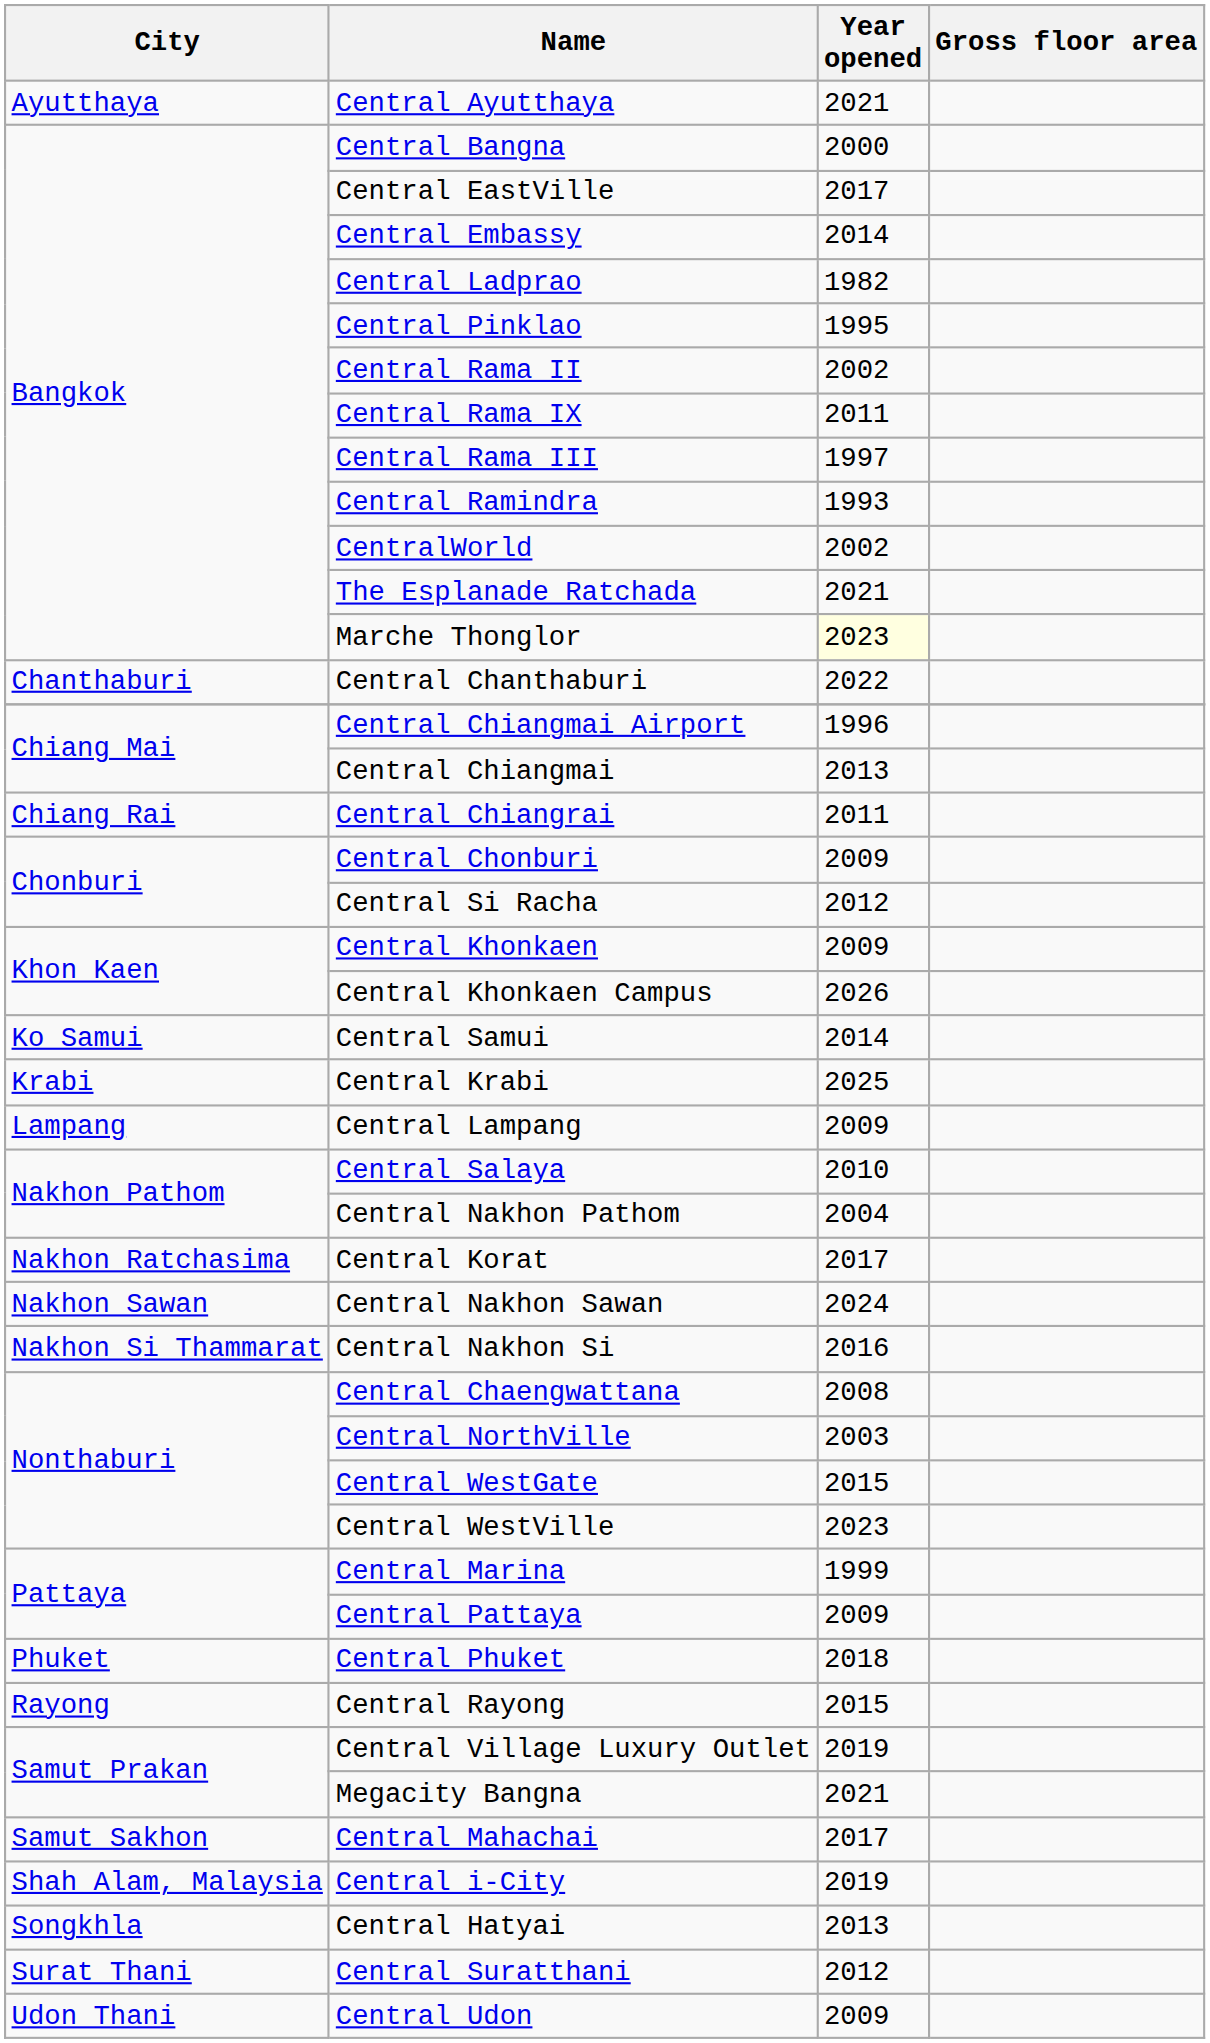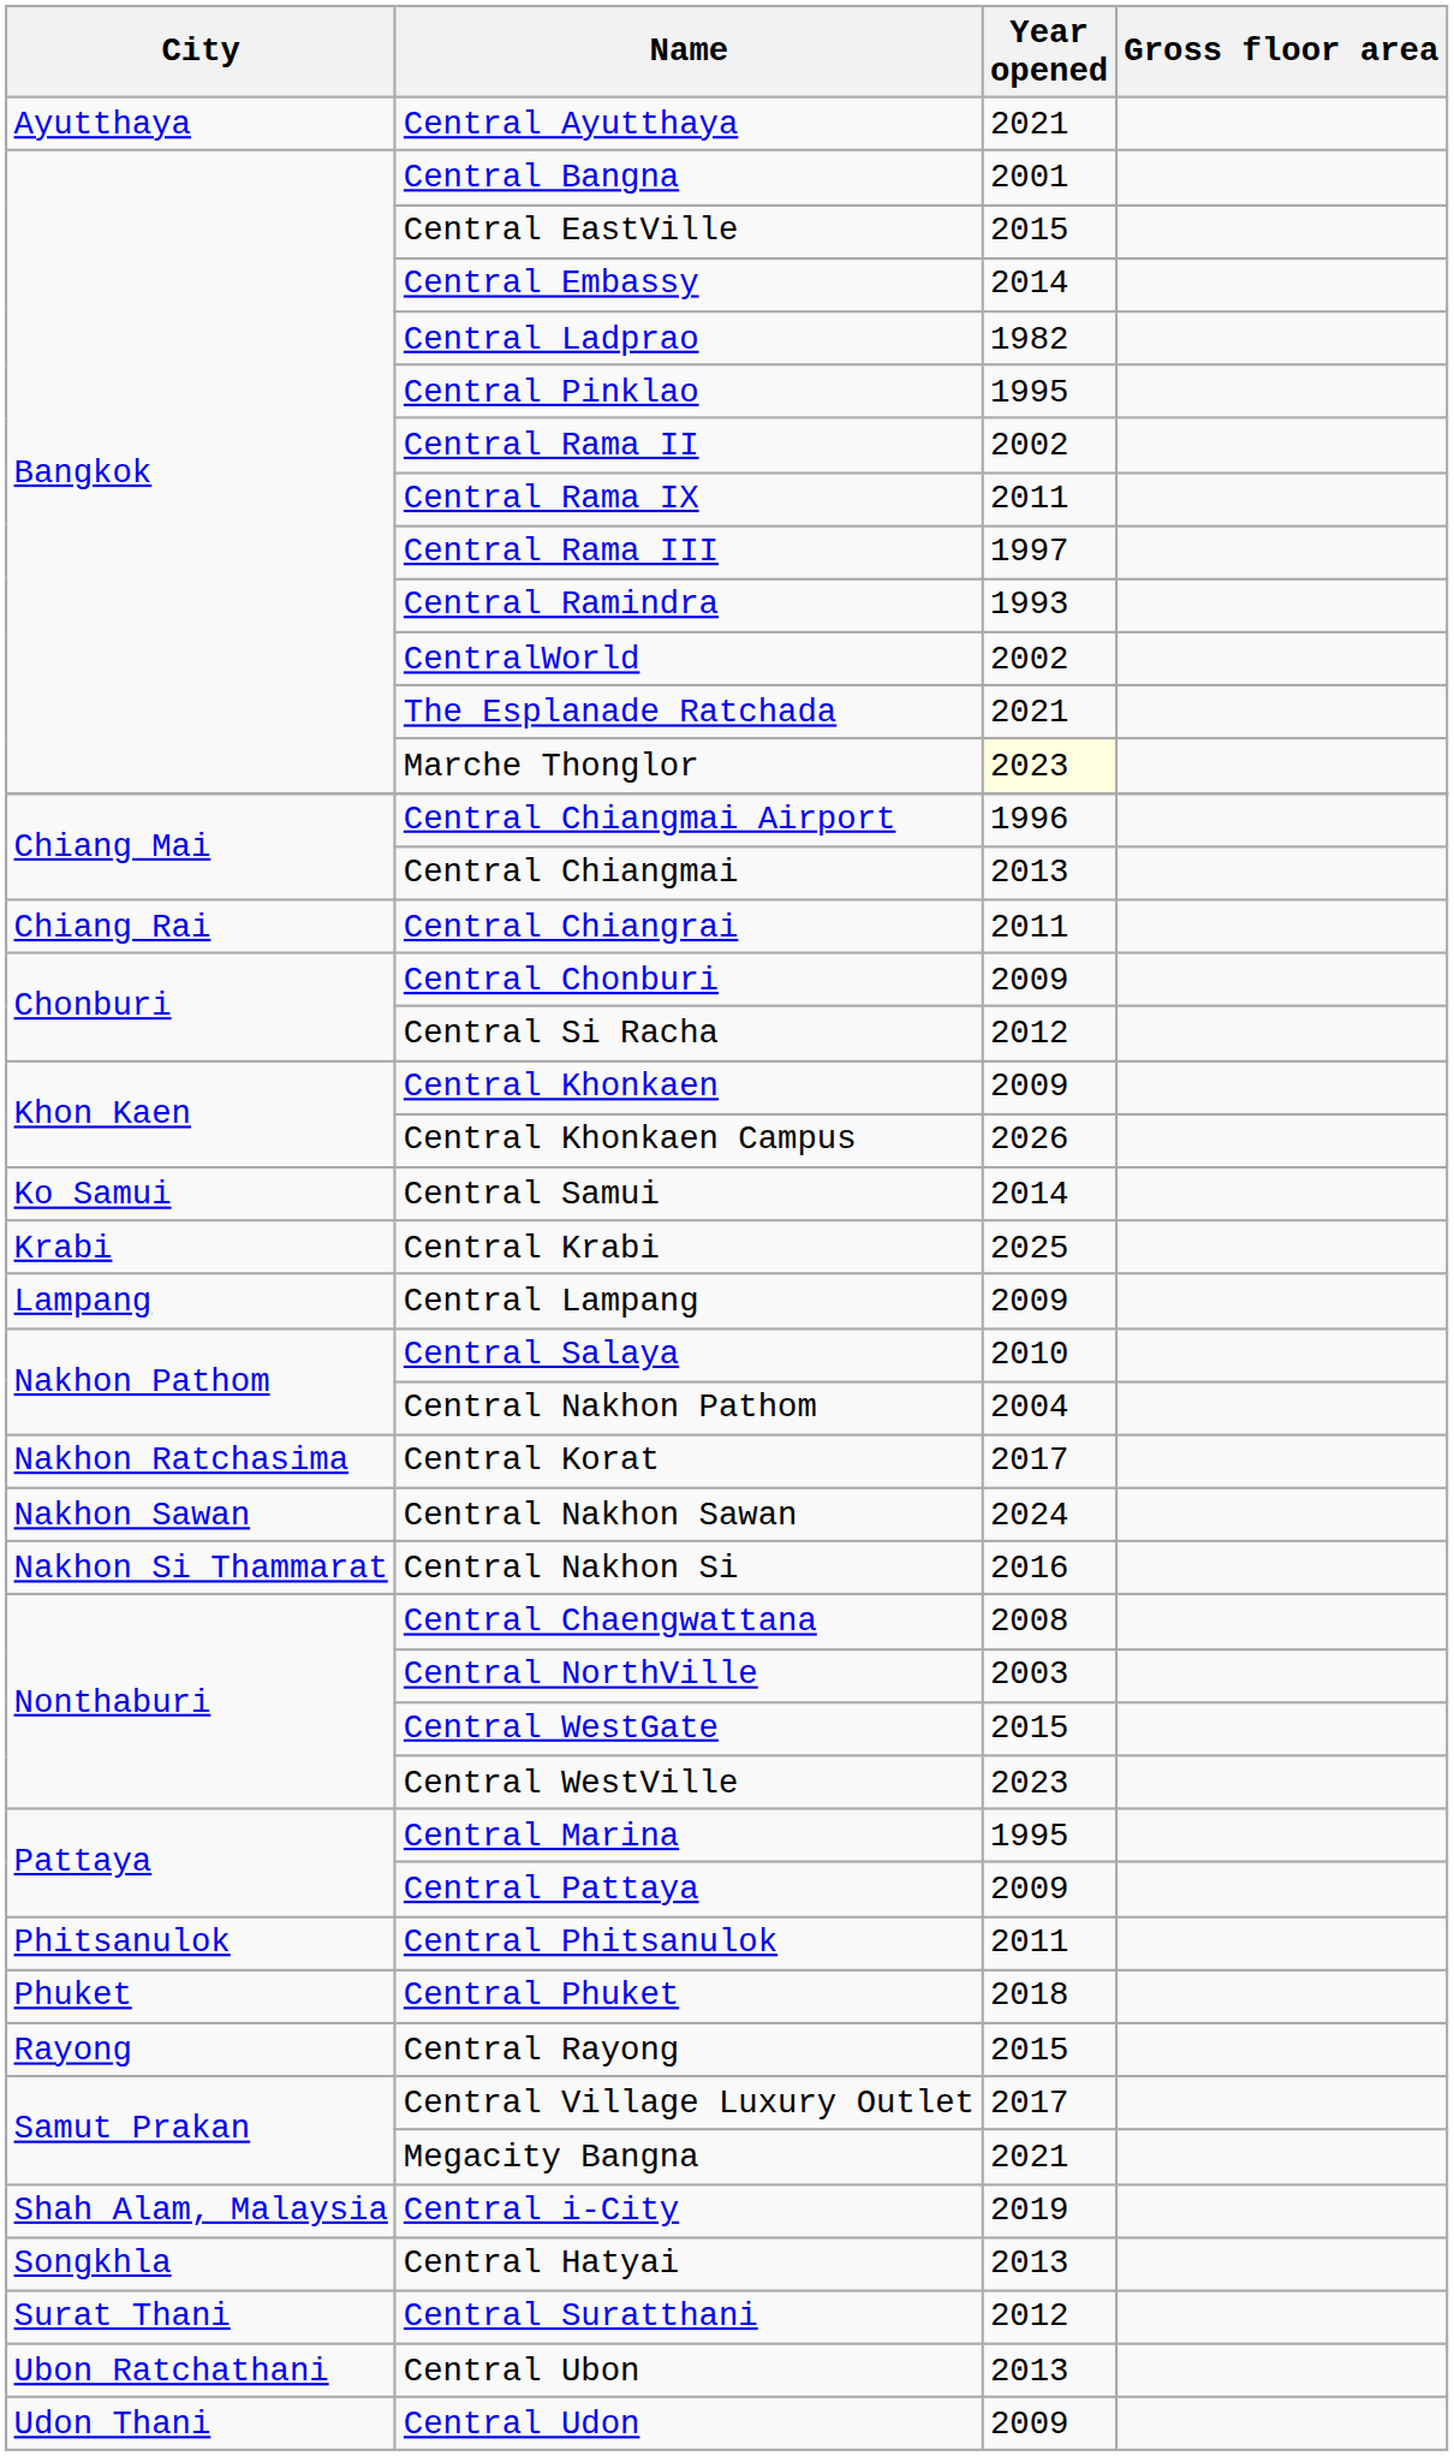 <table class="wikitable sortable">
 <tr>
 <th>City</th>
 <th>Name</th>
 <th>Year<br>opened</th>
 <th>Gross floor area</th>
 </tr>
 <tr>
 <td><a href='#'>Ayutthaya</a></td>
 <td><a href='#'>Central Ayutthaya</a></td>
 <td>2021</td>
 <td></td>
 </tr>
 <tr>
 <td rowspan="12"><a href='#'>Bangkok</a></td>
 <td><a href='#'>Central Bangna</a></td>
-<td>2000</td>
+<td>2001</td>
 <td></td>
 </tr>
 <tr>
 <td>Central EastVille</td>
-<td>2017</td>
+<td>2015</td>
 <td></td>
 </tr>
 <tr>
 <td><a href='#'>Central Embassy</a></td>
 <td>2014</td>
 <td></td>
 </tr>
 <tr>
 <td><a href='#'>Central Ladprao</a></td>
 <td>1982</td>
 <td></td>
 </tr>
 <tr>
 <td><a href='#'>Central Pinklao</a></td>
 <td>1995</td>
 <td></td>
 </tr>
 <tr>
 <td><a href='#'>Central Rama II</a></td>
 <td>2002</td>
 <td></td>
 </tr>
 <tr>
 <td><a href='#'>Central Rama IX</a></td>
 <td>2011</td>
 <td></td>
 </tr>
 <tr>
 <td><a href='#'>Central Rama III</a></td>
 <td>1997</td>
 <td></td>
 </tr>
 <tr>
 <td><a href='#'>Central Ramindra</a></td>
 <td>1993</td>
 <td></td>
 </tr>
 <tr>
 <td><a href='#'>CentralWorld</a></td>
 <td>2002</td>
 <td></td>
 </tr>
 <tr>
 <td><a href='#'>The Esplanade Ratchada</a></td>
 <td>2021</td>
 <td></td>
 </tr>
 <tr>
 <td>Marche Thonglor</td>
 <td style="background: lightyellow;">2023</td>
-<td></td>
-</tr>
-<tr>
-<td><a href='#'>Chanthaburi</a></td>
-<td>Central Chanthaburi</td>
-<td>2022</td>
 <td></td>
 </tr>
 <tr>
 </tr>
 <tr>
 <td rowspan="2"><a href='#'>Chiang Mai</a></td>
 <td><a href='#'>Central Chiangmai Airport</a></td>
 <td>1996</td>
 <td></td>
 </tr>
 <tr>
 <td>Central Chiangmai</td>
 <td>2013</td>
 <td></td>
 </tr>
 <tr>
 <td><a href='#'>Chiang Rai</a></td>
 <td><a href='#'>Central Chiangrai</a></td>
 <td>2011</td>
 <td></td>
 </tr>
 <tr>
 <td rowspan="2"><a href='#'>Chonburi</a></td>
 <td><a href='#'>Central Chonburi</a></td>
 <td>2009</td>
 <td></td>
 </tr>
 <tr>
 <td>Central Si Racha</td>
 <td>2012</td>
 <td></td>
 </tr>
 <tr>
 <td rowspan="2"><a href='#'>Khon Kaen</a></td>
 <td><a href='#'>Central Khonkaen</a></td>
 <td>2009</td>
 <td></td>
 </tr>
 <tr>
 <td>Central Khonkaen Campus</td>
 <td>2026</td>
 <td></td>
 </tr>
 <tr>
 <td><a href='#'>Ko Samui</a></td>
 <td>Central Samui</td>
 <td>2014</td>
 <td></td>
 </tr>
 <tr>
 <td><a href='#'>Krabi</a></td>
 <td>Central Krabi</td>
 <td>2025</td>
 <td></td>
 </tr>
 <tr>
 <td><a href='#'>Lampang</a></td>
 <td>Central Lampang</td>
 <td>2009</td>
 <td></td>
 </tr>
 <tr>
 <td rowspan="2"><a href='#'>Nakhon Pathom</a></td>
 <td><a href='#'>Central Salaya</a></td>
 <td>2010</td>
 <td></td>
 </tr>
 <tr>
 <td>Central Nakhon Pathom</td>
 <td>2004</td>
 <td></td>
 </tr>
 <tr>
 <td><a href='#'>Nakhon Ratchasima</a></td>
 <td>Central Korat</td>
 <td>2017</td>
 <td></td>
 </tr>
 <tr>
 <td><a href='#'>Nakhon Sawan</a></td>
 <td>Central Nakhon Sawan</td>
 <td>2024</td>
 <td></td>
 </tr>
 <tr>
 <td><a href='#'>Nakhon Si Thammarat</a></td>
 <td>Central Nakhon Si</td>
 <td>2016</td>
 <td></td>
 </tr>
 <tr>
 <td rowspan="4"><a href='#'>Nonthaburi</a></td>
 <td><a href='#'>Central Chaengwattana</a></td>
 <td>2008</td>
 <td></td>
 </tr>
 <tr>
 <td><a href='#'>Central NorthVille</a></td>
 <td>2003</td>
 <td></td>
 </tr>
 <tr>
 <td><a href='#'>Central WestGate</a></td>
 <td>2015</td>
 <td></td>
 </tr>
 <tr>
 <td>Central WestVille</td>
 <td>2023</td>
 <td></td>
 </tr>
 <tr>
 <td rowspan="2"><a href='#'>Pattaya</a></td>
 <td><a href='#'>Central Marina</a></td>
-<td>1999</td>
+<td>1995</td>
 <td></td>
 </tr>
 <tr>
 <td><a href='#'>Central Pattaya</a></td>
 <td>2009</td>
+<td></td>
+</tr>
+<tr>
+<td><a href='#'>Phitsanulok</a></td>
+<td><a href='#'>Central Phitsanulok</a></td>
+<td>2011</td>
 <td></td>
 </tr>
 <tr>
 <td><a href='#'>Phuket</a></td>
 <td><a href='#'>Central Phuket</a></td>
 <td>2018</td>
 <td></td>
 </tr>
 <tr>
 <td><a href='#'>Rayong</a></td>
 <td>Central Rayong</td>
 <td>2015</td>
 <td></td>
 </tr>
 <tr>
 <td rowspan="2"><a href='#'>Samut Prakan</a></td>
 <td>Central Village Luxury Outlet</td>
-<td>2019</td>
+<td>2017</td>
 <td></td>
 </tr>
 <tr>
 <td>Megacity Bangna</td>
 <td>2021</td>
-<td></td>
-</tr>
-<tr>
-<td><a href='#'>Samut Sakhon</a></td>
-<td><a href='#'>Central Mahachai</a></td>
-<td>2017</td>
 <td></td>
 </tr>
 <tr>
 <td><a href='#'>Shah Alam, Malaysia</a></td>
 <td><a href='#'>Central i-City</a></td>
 <td>2019</td>
 <td></td>
 </tr>
 <tr>
 <td><a href='#'>Songkhla</a></td>
 <td>Central Hatyai</td>
 <td>2013</td>
 <td></td>
 </tr>
 <tr>
 <td><a href='#'>Surat Thani</a></td>
 <td><a href='#'>Central Suratthani</a></td>
 <td>2012</td>
 <td></td>
 </tr>
 <tr>
+<td><a href='#'>Ubon Ratchathani</a></td>
+<td>Central Ubon</td>
+<td>2013</td>
+<td></td>
+</tr>
+<tr>
 <td><a href='#'>Udon Thani</a></td>
 <td><a href='#'>Central Udon</a></td>
 <td>2009</td>
 <td></td>
 </tr>
 </table>
